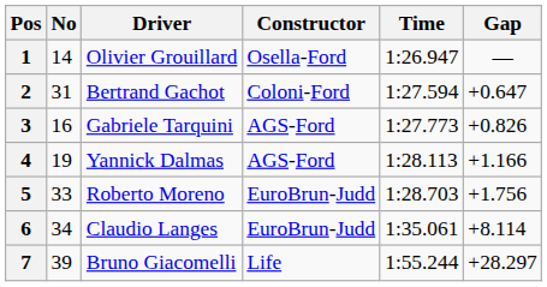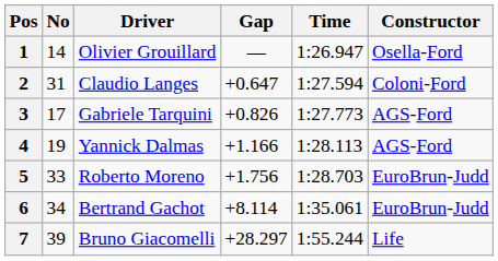 <table class="wikitable sortable" style="font-size: 95%;">
 <tr>
 <th>Pos</th>
 <th>No</th>
 <th>Driver</th>
+<th>Gap</th>
+<th>Time</th>
 <th>Constructor</th>
-<th>Time</th>
-<th>Gap</th>
 </tr>
 <tr>
 <th>1</th>
 <td>14</td>
 <td> <a href='#'>Olivier Grouillard</a></td>
+<td align="center">—</td>
+<td>1:26.947</td>
 <td><a href='#'>Osella</a>-<a href='#'>Ford</a></td>
-<td>1:26.947</td>
-<td align="center">—</td>
 </tr>
 <tr>
 <th>2</th>
 <td>31</td>
-<td> <a href='#'>Bertrand Gachot</a></td>
+<td> <a href='#'>Claudio Langes</a></td>
+<td>+0.647</td>
+<td>1:27.594</td>
 <td><a href='#'>Coloni</a>-<a href='#'>Ford</a></td>
-<td>1:27.594</td>
-<td>+0.647</td>
 </tr>
 <tr>
 <th>3</th>
-<td>16</td>
+<td>17</td>
 <td> <a href='#'>Gabriele Tarquini</a></td>
+<td>+0.826</td>
+<td>1:27.773</td>
 <td><a href='#'>AGS</a>-<a href='#'>Ford</a></td>
-<td>1:27.773</td>
-<td>+0.826</td>
 </tr>
 <tr>
 <th>4</th>
 <td>19</td>
 <td> <a href='#'>Yannick Dalmas</a></td>
+<td>+1.166</td>
+<td>1:28.113</td>
 <td><a href='#'>AGS</a>-<a href='#'>Ford</a></td>
-<td>1:28.113</td>
-<td>+1.166</td>
 </tr>
 <tr>
 <th>5</th>
 <td>33</td>
 <td> <a href='#'>Roberto Moreno</a></td>
+<td>+1.756</td>
+<td>1:28.703</td>
 <td><a href='#'>EuroBrun</a>-<a href='#'>Judd</a></td>
-<td>1:28.703</td>
-<td>+1.756</td>
 </tr>
 <tr>
 <th>6</th>
 <td>34</td>
-<td> <a href='#'>Claudio Langes</a></td>
+<td> <a href='#'>Bertrand Gachot</a></td>
+<td>+8.114</td>
+<td>1:35.061</td>
 <td><a href='#'>EuroBrun</a>-<a href='#'>Judd</a></td>
-<td>1:35.061</td>
-<td>+8.114</td>
 </tr>
 <tr>
 <th>7</th>
 <td>39</td>
 <td> <a href='#'>Bruno Giacomelli</a></td>
+<td>+28.297</td>
+<td>1:55.244</td>
 <td><a href='#'>Life</a></td>
-<td>1:55.244</td>
-<td>+28.297</td>
 </tr>
 </table>
